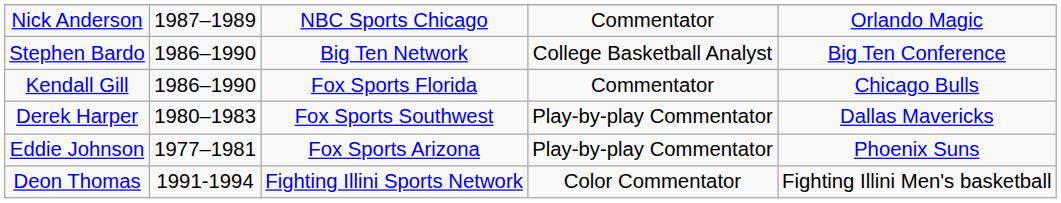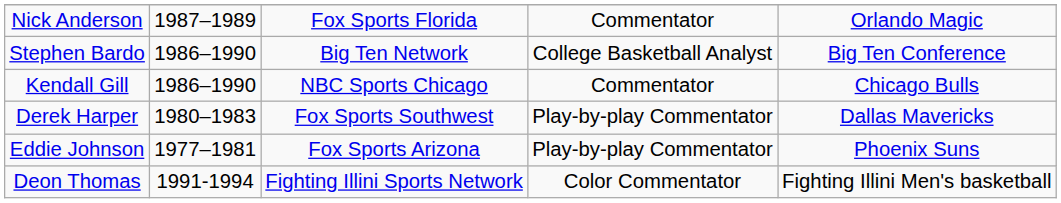 <table class="wikitable sortable" style="text-align:center">
 <tr>
 </tr>
 <tr>
 <td><a href='#'>Nick Anderson</a></td>
 <td>1987–1989</td>
-<td><a href='#'>NBC Sports Chicago</a></td>
+<td><a href='#'>Fox Sports Florida</a></td>
 <td>Commentator</td>
 <td><a href='#'>Orlando Magic</a></td>
 </tr>
 <tr>
 <td><a href='#'>Stephen Bardo</a></td>
 <td>1986–1990</td>
 <td><a href='#'>Big Ten Network</a></td>
 <td>College Basketball Analyst</td>
 <td><a href='#'>Big Ten Conference</a></td>
 </tr>
 <tr>
 <td><a href='#'>Kendall Gill</a></td>
 <td>1986–1990</td>
-<td><a href='#'>Fox Sports Florida</a></td>
+<td><a href='#'>NBC Sports Chicago</a></td>
 <td>Commentator</td>
 <td><a href='#'>Chicago Bulls</a></td>
 </tr>
 <tr>
 <td><a href='#'>Derek Harper</a></td>
 <td>1980–1983</td>
 <td><a href='#'>Fox Sports Southwest</a></td>
 <td>Play-by-play Commentator</td>
 <td><a href='#'>Dallas Mavericks</a></td>
 </tr>
 <tr>
 <td><a href='#'>Eddie Johnson</a></td>
 <td>1977–1981</td>
 <td><a href='#'>Fox Sports Arizona</a></td>
 <td>Play-by-play Commentator</td>
 <td><a href='#'>Phoenix Suns</a></td>
 </tr>
 <tr>
 <td><a href='#'>Deon Thomas</a></td>
 <td>1991-1994</td>
 <td><a href='#'>Fighting Illini Sports Network</a></td>
 <td>Color Commentator</td>
 <td>Fighting Illini Men's basketball</td>
 </tr>
 </table>
